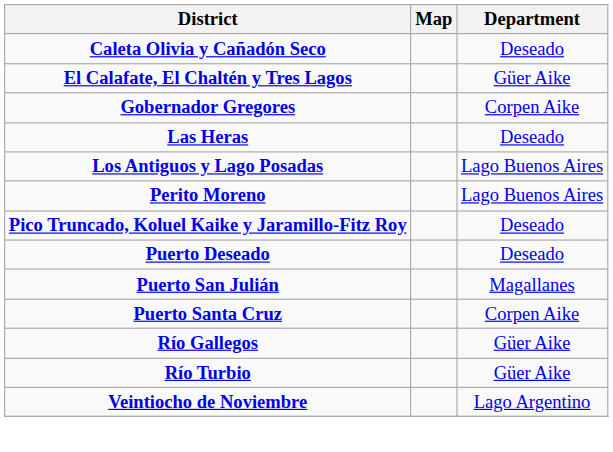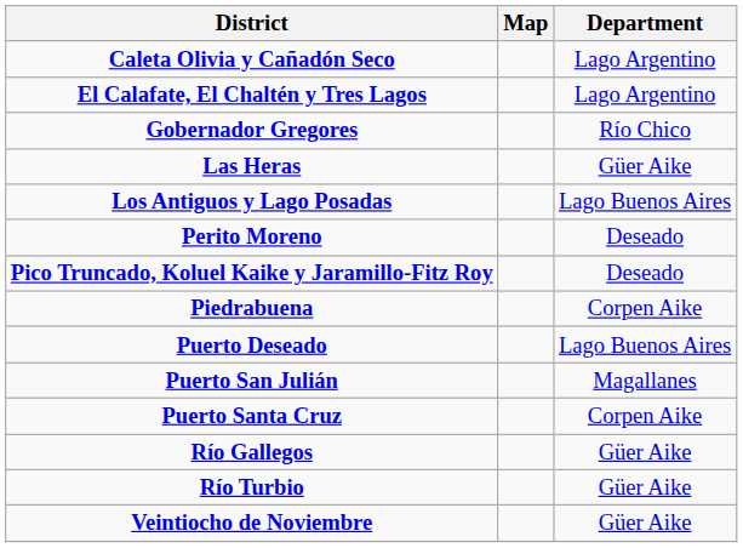 <table class="sortable wikitable" style="text-align:center;">
 <tr>
 <th>District</th>
 <th>Map</th>
 <th>Department</th>
 </tr>
 <tr>
 <td><strong><a href='#'>Caleta Olivia y Cañadón Seco</a></strong></td>
 <td></td>
-<td><a href='#'>Deseado</a></td>
+<td><a href='#'>Lago Argentino</a></td>
 </tr>
 <tr>
 <td><strong><a href='#'>El Calafate, El Chaltén y Tres Lagos</a></strong></td>
 <td></td>
-<td><a href='#'>Güer Aike</a></td>
+<td><a href='#'>Lago Argentino</a></td>
 </tr>
 <tr>
 <td><strong><a href='#'>Gobernador Gregores</a></strong></td>
 <td></td>
-<td><a href='#'>Corpen Aike</a></td>
+<td><a href='#'>Río Chico</a></td>
 </tr>
 <tr>
 <td><strong><a href='#'>Las Heras</a></strong></td>
 <td></td>
-<td><a href='#'>Deseado</a></td>
+<td><a href='#'>Güer Aike</a></td>
 </tr>
 <tr>
 <td><strong><a href='#'>Los Antiguos y Lago Posadas</a></strong></td>
 <td></td>
 <td><a href='#'>Lago Buenos Aires</a></td>
 </tr>
 <tr>
 <td><strong><a href='#'>Perito Moreno</a></strong></td>
 <td></td>
-<td><a href='#'>Lago Buenos Aires</a></td>
+<td><a href='#'>Deseado</a></td>
 </tr>
 <tr>
 <td><strong><a href='#'>Pico Truncado, Koluel Kaike y Jaramillo-Fitz Roy</a></strong></td>
 <td></td>
 <td><a href='#'>Deseado</a></td>
 </tr>
 <tr>
+<td><strong><a href='#'>Piedrabuena</a></strong></td>
+<td></td>
+<td><a href='#'>Corpen Aike</a></td>
+</tr>
+<tr>
 <td><strong><a href='#'>Puerto Deseado</a></strong></td>
 <td></td>
-<td><a href='#'>Deseado</a></td>
+<td><a href='#'>Lago Buenos Aires</a></td>
 </tr>
 <tr>
 <td><strong><a href='#'>Puerto San Julián</a></strong></td>
 <td></td>
 <td><a href='#'>Magallanes</a></td>
 </tr>
 <tr>
 <td><strong><a href='#'>Puerto Santa Cruz</a></strong></td>
 <td></td>
 <td><a href='#'>Corpen Aike</a></td>
 </tr>
 <tr>
 <td><strong><a href='#'>Río Gallegos</a></strong></td>
 <td></td>
 <td><a href='#'>Güer Aike</a></td>
 </tr>
 <tr>
 <td><strong><a href='#'>Río Turbio</a></strong></td>
 <td></td>
 <td><a href='#'>Güer Aike</a></td>
 </tr>
 <tr>
 <td><strong><a href='#'>Veintiocho de Noviembre</a></strong></td>
 <td></td>
-<td><a href='#'>Lago Argentino</a></td>
+<td><a href='#'>Güer Aike</a></td>
 </tr>
 <tr>
 </tr>
 </table>
